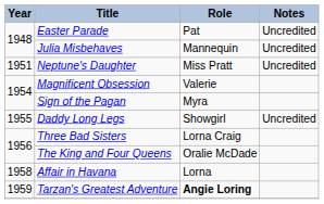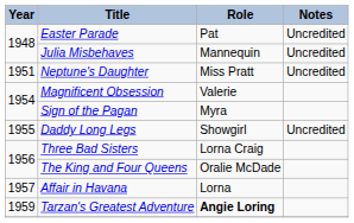 <table class="wikitable">
 <tr>
 <th style="background:#B0C4DE;">Year</th>
 <th style="background:#B0C4DE;">Title</th>
 <th style="background:#B0C4DE;">Role</th>
 <th style="background:#B0C4DE;">Notes</th>
 </tr>
 <tr>
 <td rowspan=2>1948</td>
 <td><em><a href='#'>Easter Parade</a></em></td>
 <td>Pat</td>
 <td>Uncredited</td>
 </tr>
 <tr>
 <td><em><a href='#'>Julia Misbehaves</a></em></td>
 <td>Mannequin</td>
 <td>Uncredited</td>
 </tr>
 <tr>
 <td rowspan=1>1951</td>
 <td><em><a href='#'>Neptune's Daughter</a></em></td>
 <td>Miss Pratt</td>
 <td>Uncredited</td>
 </tr>
 <tr>
 <td rowspan=2>1954</td>
 <td><em><a href='#'>Magnificent Obsession</a></em></td>
 <td>Valerie</td>
 <td></td>
 </tr>
 <tr>
 <td><em><a href='#'>Sign of the Pagan</a></em></td>
 <td>Myra</td>
 <td></td>
 </tr>
 <tr>
 <td rowspan=1>1955</td>
 <td><em><a href='#'>Daddy Long Legs</a></em></td>
 <td>Showgirl</td>
 <td>Uncredited</td>
 </tr>
 <tr>
 <td rowspan=2>1956</td>
 <td><em><a href='#'>Three Bad Sisters</a></em></td>
 <td>Lorna Craig</td>
 <td></td>
 </tr>
 <tr>
 <td><em><a href='#'>The King and Four Queens</a></em></td>
 <td>Oralie McDade</td>
 <td></td>
 </tr>
 <tr>
-<td rowspan=1>1958</td>
+<td rowspan=1>1957</td>
 <td><em><a href='#'>Affair in Havana</a></em></td>
 <td>Lorna</td>
 <td></td>
 </tr>
 <tr>
 <td rowspan=1>1959</td>
 <td><em><a href='#'>Tarzan's Greatest Adventure</a></em></td>
 <td><strong>Angie Loring</strong></td>
 <td></td>
 </tr>
 <tr>
 </tr>
 </table>
